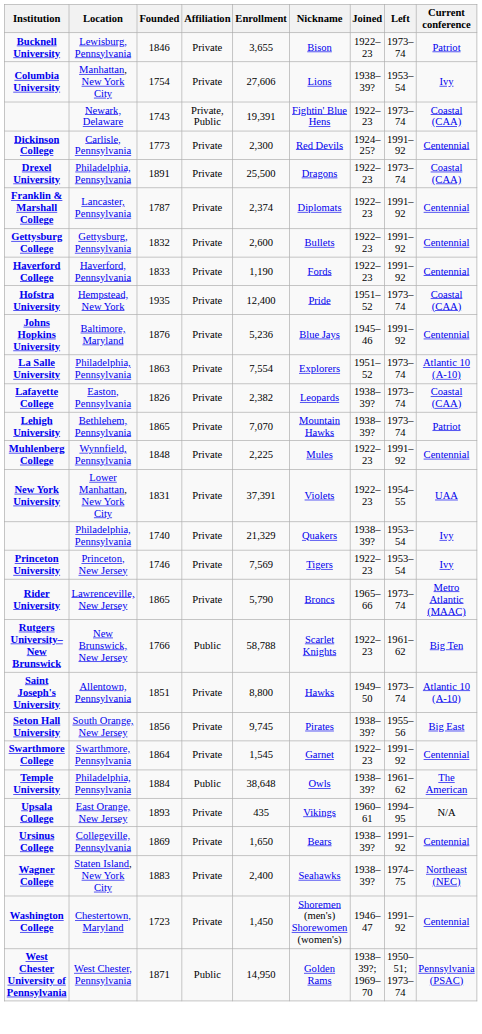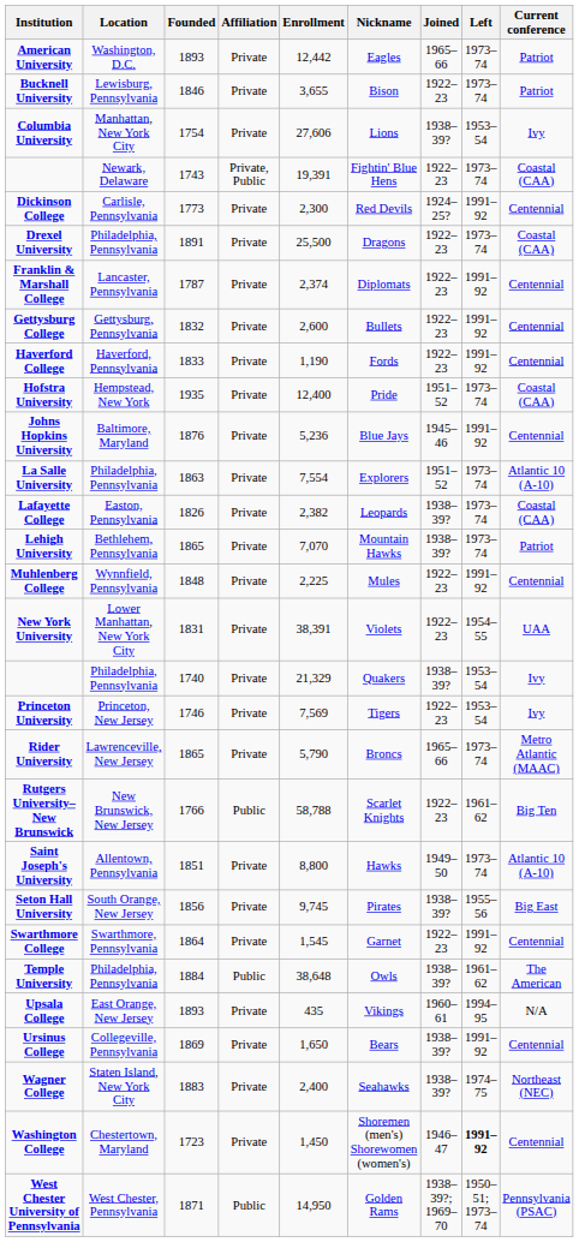 <table class="wikitable sortable" style="text-align:center;">
 <tr>
 <th>Institution</th>
 <th>Location</th>
 <th>Founded</th>
 <th>Affiliation</th>
 <th>Enrollment</th>
 <th>Nickname</th>
 <th>Joined</th>
 <th>Left</th>
 <th>Current<br>conference</th>
+</tr>
+<tr>
+<td><strong><a href='#'>American University</a></strong></td>
+<td><a href='#'>Washington, D.C.</a></td>
+<td>1893</td>
+<td>Private</td>
+<td>12,442</td>
+<td><a href='#'>Eagles</a></td>
+<td>1965–66</td>
+<td>1973–74</td>
+<td><a href='#'>Patriot</a></td>
 </tr>
 <tr>
 <td><strong><a href='#'>Bucknell University</a></strong></td>
 <td><a href='#'>Lewisburg, Pennsylvania</a></td>
 <td>1846</td>
 <td>Private</td>
 <td>3,655</td>
 <td><a href='#'>Bison</a></td>
 <td>1922–23</td>
 <td>1973–74</td>
 <td><a href='#'>Patriot</a></td>
 </tr>
 <tr>
 <td><strong><a href='#'>Columbia University</a></strong></td>
 <td><a href='#'>Manhattan</a>, <a href='#'>New York City</a></td>
 <td>1754</td>
 <td>Private</td>
 <td>27,606</td>
 <td><a href='#'>Lions</a></td>
 <td>1938–39?</td>
 <td>1953–54</td>
 <td><a href='#'>Ivy</a></td>
 </tr>
 <tr>
 <td></td>
 <td><a href='#'>Newark, Delaware</a></td>
 <td>1743</td>
 <td>Private,<br>Public</td>
 <td>19,391</td>
 <td><a href='#'>Fightin' Blue Hens</a></td>
 <td>1922–23</td>
 <td>1973–74</td>
 <td><a href='#'>Coastal (CAA)</a><br></td>
 </tr>
 <tr>
 <td><strong><a href='#'>Dickinson College</a></strong></td>
 <td><a href='#'>Carlisle, Pennsylvania</a></td>
 <td>1773</td>
 <td>Private</td>
 <td>2,300</td>
 <td><a href='#'>Red Devils</a></td>
 <td>1924–25?</td>
 <td>1991–92</td>
 <td><a href='#'>Centennial</a></td>
 </tr>
 <tr>
 <td><strong><a href='#'>Drexel University</a></strong></td>
 <td><a href='#'>Philadelphia, Pennsylvania</a></td>
 <td>1891</td>
 <td>Private</td>
 <td>25,500</td>
 <td><a href='#'>Dragons</a></td>
 <td>1922–23</td>
 <td>1973–74</td>
 <td><a href='#'>Coastal (CAA)</a></td>
 </tr>
 <tr>
 <td><strong><a href='#'>Franklin & Marshall College</a></strong></td>
 <td><a href='#'>Lancaster, Pennsylvania</a></td>
 <td>1787</td>
 <td>Private</td>
 <td>2,374</td>
 <td><a href='#'>Diplomats</a></td>
 <td>1922–23</td>
 <td>1991–92</td>
 <td><a href='#'>Centennial</a></td>
 </tr>
 <tr>
 <td><strong><a href='#'>Gettysburg College</a></strong></td>
 <td><a href='#'>Gettysburg, Pennsylvania</a></td>
 <td>1832</td>
 <td>Private</td>
 <td>2,600</td>
 <td><a href='#'>Bullets</a></td>
 <td>1922–23</td>
 <td>1991–92</td>
 <td><a href='#'>Centennial</a></td>
 </tr>
 <tr>
 <td><strong><a href='#'>Haverford College</a></strong></td>
 <td><a href='#'>Haverford, Pennsylvania</a></td>
 <td>1833</td>
 <td>Private</td>
 <td>1,190</td>
 <td><a href='#'>Fords</a></td>
 <td>1922–23</td>
 <td>1991–92</td>
 <td><a href='#'>Centennial</a></td>
 </tr>
 <tr>
 <td><strong><a href='#'>Hofstra University</a></strong></td>
 <td><a href='#'>Hempstead, New York</a></td>
 <td>1935</td>
 <td>Private</td>
 <td>12,400</td>
 <td><a href='#'>Pride</a></td>
 <td>1951–52</td>
 <td>1973–74</td>
 <td><a href='#'>Coastal (CAA)</a></td>
 </tr>
 <tr>
 <td><strong><a href='#'>Johns Hopkins University</a></strong></td>
 <td><a href='#'>Baltimore, Maryland</a></td>
 <td>1876</td>
 <td>Private</td>
 <td>5,236</td>
 <td><a href='#'>Blue Jays</a></td>
 <td>1945–46</td>
 <td>1991–92</td>
 <td><a href='#'>Centennial</a></td>
 </tr>
 <tr>
 <td><strong><a href='#'>La Salle University</a></strong></td>
 <td><a href='#'>Philadelphia, Pennsylvania</a></td>
 <td>1863</td>
 <td>Private</td>
 <td>7,554</td>
 <td><a href='#'>Explorers</a></td>
 <td>1951–52</td>
 <td>1973–74</td>
 <td><a href='#'>Atlantic 10 (A-10)</a></td>
 </tr>
 <tr>
 <td><strong><a href='#'>Lafayette College</a></strong></td>
 <td><a href='#'>Easton, Pennsylvania</a></td>
 <td>1826</td>
 <td>Private</td>
 <td>2,382</td>
 <td><a href='#'>Leopards</a></td>
 <td>1938–39?</td>
 <td>1973–74</td>
 <td><a href='#'>Coastal (CAA)</a></td>
 </tr>
 <tr>
 <td><strong><a href='#'>Lehigh University</a></strong></td>
 <td><a href='#'>Bethlehem, Pennsylvania</a></td>
 <td>1865</td>
 <td>Private</td>
 <td>7,070</td>
 <td><a href='#'>Mountain Hawks</a></td>
 <td>1938–39?</td>
 <td>1973–74</td>
 <td><a href='#'>Patriot</a></td>
 </tr>
 <tr>
 <td><strong><a href='#'>Muhlenberg College</a></strong></td>
 <td><a href='#'>Wynnfield, Pennsylvania</a></td>
 <td>1848</td>
 <td>Private</td>
 <td>2,225</td>
 <td><a href='#'>Mules</a></td>
 <td>1922–23</td>
 <td>1991–92</td>
 <td><a href='#'>Centennial</a></td>
 </tr>
 <tr>
 <td><strong><a href='#'>New York University</a></strong></td>
 <td><a href='#'>Lower Manhattan</a>, <a href='#'>New York City</a></td>
 <td>1831</td>
 <td>Private</td>
-<td>37,391</td>
+<td>38,391</td>
 <td><a href='#'>Violets</a></td>
 <td>1922–23</td>
 <td>1954–55</td>
 <td><a href='#'>UAA</a></td>
 </tr>
 <tr>
 <td></td>
 <td><a href='#'>Philadelphia, Pennsylvania</a></td>
 <td>1740</td>
 <td>Private</td>
 <td>21,329</td>
 <td><a href='#'>Quakers</a></td>
 <td>1938–39?</td>
 <td>1953–54</td>
 <td><a href='#'>Ivy</a></td>
 </tr>
 <tr>
 <td><strong><a href='#'>Princeton University</a></strong></td>
 <td><a href='#'>Princeton, New Jersey</a></td>
 <td>1746</td>
 <td>Private</td>
 <td>7,569</td>
 <td><a href='#'>Tigers</a></td>
 <td>1922–23</td>
 <td>1953–54</td>
 <td><a href='#'>Ivy</a></td>
 </tr>
 <tr>
 <td><strong><a href='#'>Rider University</a></strong></td>
 <td><a href='#'>Lawrenceville, New Jersey</a></td>
 <td>1865</td>
 <td>Private</td>
 <td>5,790</td>
 <td><a href='#'>Broncs</a></td>
 <td>1965–66</td>
 <td>1973–74</td>
 <td><a href='#'>Metro Atlantic (MAAC)</a></td>
 </tr>
 <tr>
 <td><strong><a href='#'>Rutgers University–New Brunswick</a></strong></td>
 <td><a href='#'>New Brunswick, New Jersey</a></td>
 <td>1766</td>
 <td>Public</td>
 <td>58,788</td>
 <td><a href='#'>Scarlet Knights</a></td>
 <td>1922–23</td>
 <td>1961–62</td>
 <td><a href='#'>Big Ten</a></td>
 </tr>
 <tr>
 <td><strong><a href='#'>Saint Joseph's University</a></strong></td>
 <td><a href='#'>Allentown, Pennsylvania</a></td>
 <td>1851</td>
 <td>Private</td>
 <td>8,800</td>
 <td><a href='#'>Hawks</a></td>
 <td>1949–50</td>
 <td>1973–74</td>
 <td><a href='#'>Atlantic 10 (A-10)</a></td>
 </tr>
 <tr>
 <td><strong><a href='#'>Seton Hall University</a></strong></td>
 <td><a href='#'>South Orange, New Jersey</a></td>
 <td>1856</td>
 <td>Private</td>
 <td>9,745</td>
 <td><a href='#'>Pirates</a></td>
 <td>1938–39?</td>
 <td>1955–56</td>
 <td><a href='#'>Big East</a></td>
 </tr>
 <tr>
 <td><strong><a href='#'>Swarthmore College</a></strong></td>
 <td><a href='#'>Swarthmore, Pennsylvania</a></td>
 <td>1864</td>
 <td>Private</td>
 <td>1,545</td>
 <td><a href='#'>Garnet</a></td>
 <td>1922–23</td>
 <td>1991–92</td>
 <td><a href='#'>Centennial</a></td>
 </tr>
 <tr>
 <td><strong><a href='#'>Temple University</a></strong></td>
 <td><a href='#'>Philadelphia, Pennsylvania</a></td>
 <td>1884</td>
 <td>Public</td>
 <td>38,648</td>
 <td><a href='#'>Owls</a></td>
 <td>1938–39?</td>
 <td>1961–62</td>
 <td><a href='#'>The American</a></td>
 </tr>
 <tr>
 <td><strong><a href='#'>Upsala College</a></strong></td>
 <td><a href='#'>East Orange, New Jersey</a></td>
 <td>1893</td>
 <td>Private</td>
 <td>435</td>
 <td><a href='#'>Vikings</a></td>
 <td>1960–61</td>
 <td>1994–95</td>
 <td>N/A</td>
 </tr>
 <tr>
 <td><strong><a href='#'>Ursinus College</a></strong></td>
 <td><a href='#'>Collegeville, Pennsylvania</a></td>
 <td>1869</td>
 <td>Private</td>
 <td>1,650</td>
 <td><a href='#'>Bears</a></td>
 <td>1938–39?</td>
 <td>1991–92</td>
 <td><a href='#'>Centennial</a></td>
 </tr>
 <tr>
 <td><strong><a href='#'>Wagner College</a></strong></td>
 <td><a href='#'>Staten Island</a>, <a href='#'>New York City</a></td>
 <td>1883</td>
 <td>Private</td>
 <td>2,400</td>
 <td><a href='#'>Seahawks</a></td>
 <td>1938–39?</td>
 <td>1974–75</td>
 <td><a href='#'>Northeast (NEC)</a></td>
 </tr>
 <tr>
 <td><strong><a href='#'>Washington College</a></strong></td>
 <td><a href='#'>Chestertown, Maryland</a></td>
 <td>1723</td>
 <td>Private</td>
 <td>1,450</td>
 <td><a href='#'>Shoremen</a> (men's)<br><a href='#'>Shorewomen</a> (women's)</td>
 <td>1946–47</td>
-<td>1991–92</td>
+<td><strong>1991–92</strong></td>
 <td><a href='#'>Centennial</a></td>
 </tr>
 <tr>
 <td><strong><a href='#'>West Chester University of Pennsylvania</a></strong></td>
 <td><a href='#'>West Chester, Pennsylvania</a></td>
 <td>1871</td>
 <td>Public</td>
 <td>14,950</td>
 <td><a href='#'>Golden Rams</a></td>
 <td>1938–39?;<br>1969–70</td>
 <td>1950–51;<br>1973–74</td>
 <td><a href='#'>Pennsylvania (PSAC)</a></td>
 </tr>
 </table>
